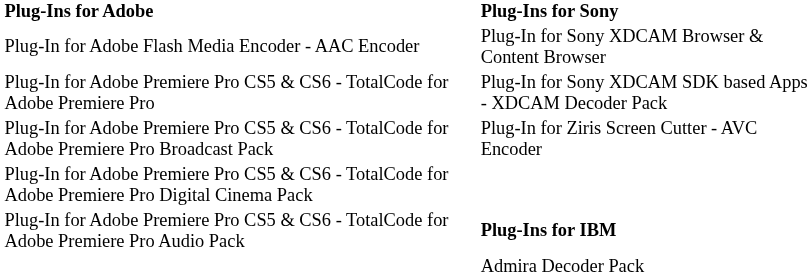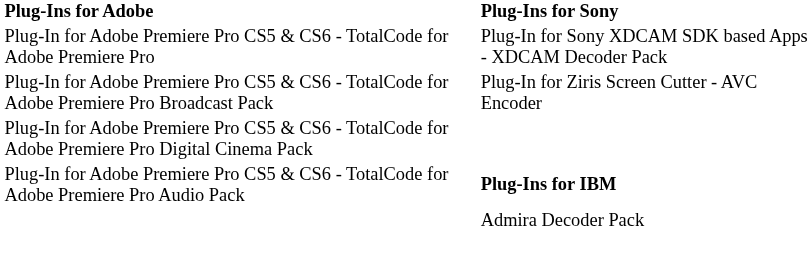 <table style="text-align:left; width:80%;">
 <tr>
 <th>Plug-Ins for Adobe</th>
 <th>Plug-Ins for Sony</th>
-</tr>
-<tr>
-<td>Plug-In for Adobe Flash Media Encoder - AAC Encoder</td>
-<td>Plug-In for Sony XDCAM Browser & Content Browser</td>
 </tr>
 <tr>
 <td>Plug-In for Adobe Premiere Pro CS5 & CS6 - TotalCode for Adobe Premiere Pro</td>
 <td>Plug-In for Sony XDCAM SDK based Apps - XDCAM Decoder Pack</td>
 </tr>
 <tr>
 <td>Plug-In for Adobe Premiere Pro CS5 & CS6 - TotalCode for Adobe Premiere Pro Broadcast Pack</td>
 <td>Plug-In for  Ziris Screen Cutter - AVC Encoder</td>
 </tr>
 <tr>
 <td>Plug-In for Adobe Premiere Pro CS5 & CS6 - TotalCode for Adobe Premiere Pro Digital Cinema Pack</td>
 <td></td>
 </tr>
 <tr>
 <td>Plug-In for Adobe Premiere Pro CS5 & CS6 - TotalCode for Adobe Premiere Pro Audio Pack</td>
 <td><strong>Plug-Ins for IBM</strong></td>
 </tr>
 <tr>
 <td></td>
 <td>Admira Decoder Pack</td>
 </tr>
 </table>
